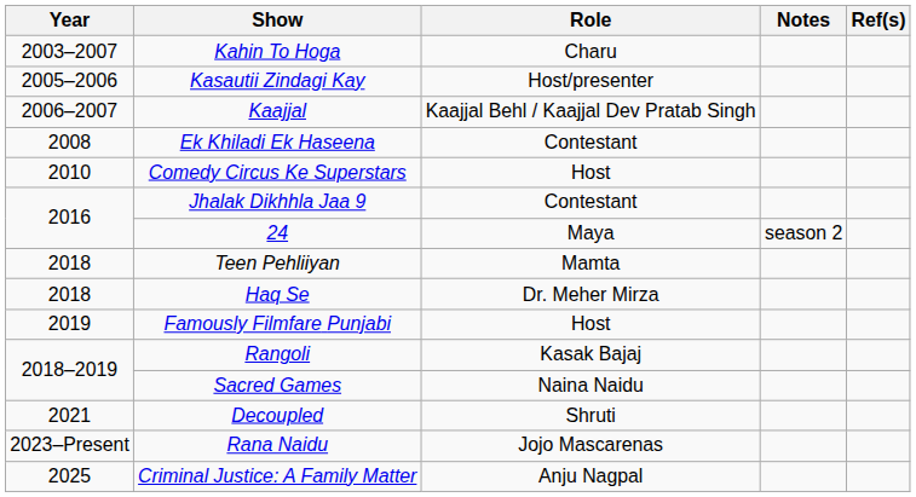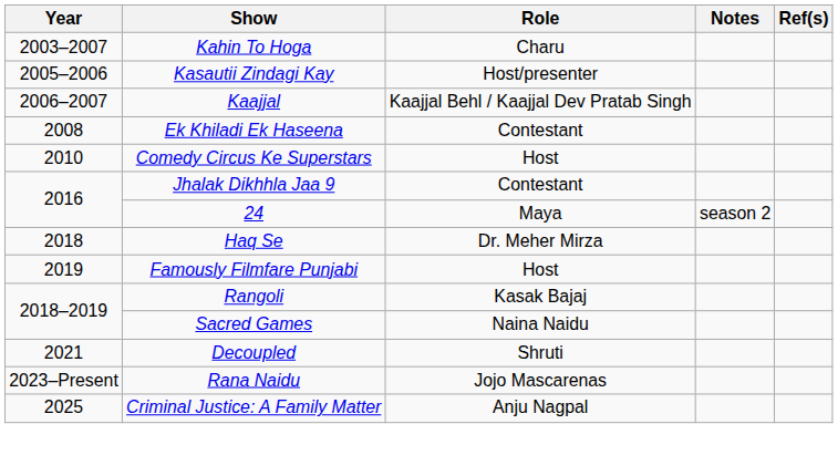 <table class="wikitable" style="text-align:center;">
 <tr>
 <th>Year</th>
 <th>Show</th>
 <th>Role</th>
 <th>Notes</th>
 <th>Ref(s)</th>
 </tr>
 <tr>
 <td>2003–2007</td>
 <td><em><a href='#'>Kahin To Hoga</a></em></td>
 <td>Charu</td>
 <td></td>
 <td></td>
 </tr>
 <tr>
 <td>2005–2006</td>
 <td><em><a href='#'>Kasautii Zindagi Kay</a></em></td>
 <td>Host/presenter</td>
 <td></td>
 <td></td>
 </tr>
 <tr>
 <td>2006–2007</td>
 <td><em><a href='#'>Kaajjal</a></em></td>
 <td>Kaajjal Behl / Kaajjal Dev Pratab Singh</td>
 <td></td>
 <td></td>
 </tr>
 <tr>
 <td>2008</td>
 <td><em><a href='#'>Ek Khiladi Ek Haseena</a></em></td>
 <td>Contestant</td>
 <td></td>
 <td></td>
 </tr>
 <tr>
 <td>2010</td>
 <td><em><a href='#'>Comedy Circus Ke Superstars</a></em></td>
 <td>Host</td>
 <td></td>
 <td></td>
 </tr>
 <tr>
 <td rowspan="2">2016</td>
 <td><em><a href='#'>Jhalak Dikhhla Jaa 9</a></em></td>
 <td>Contestant</td>
 <td></td>
 <td></td>
 </tr>
 <tr>
 <td><em><a href='#'>24</a></em></td>
 <td>Maya</td>
 <td>season 2</td>
 <td></td>
 </tr>
 <tr>
 <td>2018</td>
-<td><em>Teen Pehliiyan</em></td>
-<td>Mamta</td>
-<td></td>
-<td></td>
-</tr>
-<tr>
-<td>2018</td>
 <td><em><a href='#'>Haq Se</a></em></td>
 <td>Dr. Meher Mirza</td>
 <td></td>
 <td></td>
 </tr>
 <tr>
 <td>2019</td>
 <td><a href='#'><em>Famously Filmfare</em> <em>Punjabi</em></a></td>
 <td>Host</td>
 <td></td>
 <td></td>
 </tr>
 <tr>
 <td rowspan="2">2018–2019</td>
 <td><em><a href='#'>Rangoli</a></em></td>
 <td>Kasak Bajaj</td>
 <td></td>
 <td></td>
 </tr>
 <tr>
 <td><a href='#'><em>Sacred Games</em></a></td>
 <td>Naina Naidu</td>
 <td></td>
 <td></td>
 </tr>
 <tr>
 <td>2021</td>
 <td><em><a href='#'>Decoupled</a></em></td>
 <td>Shruti</td>
 <td></td>
 <td></td>
 </tr>
 <tr>
 <td>2023–Present</td>
 <td><em><a href='#'>Rana Naidu</a></em></td>
 <td>Jojo Mascarenas</td>
 <td></td>
 <td></td>
 </tr>
 <tr>
 <td>2025</td>
 <td><em><a href='#'>Criminal Justice: A Family Matter</a></em></td>
 <td>Anju Nagpal</td>
 <td></td>
 </tr>
 </table>
